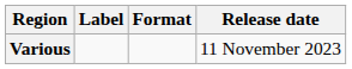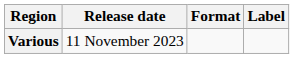 <table class="wikitable plainrowheaders">
 <tr>
 <th scope="col">Region</th>
+<th scope="col">Release date</th>
+<th scope="col">Format</th>
 <th scope="col">Label</th>
-<th scope="col">Format</th>
-<th scope="col">Release date</th>
 </tr>
 <tr>
 <th scope="row">Various</th>
+<td>11 November 2023</td>
 <td></td>
 <td></td>
-<td>11 November 2023</td>
 </tr>
 </table>
